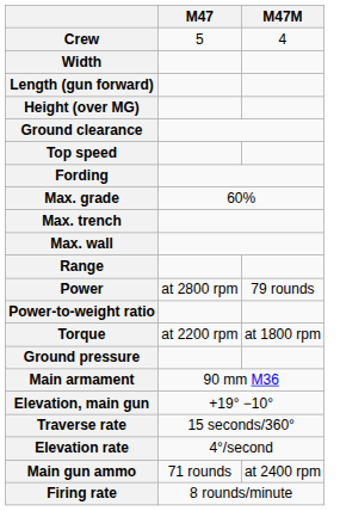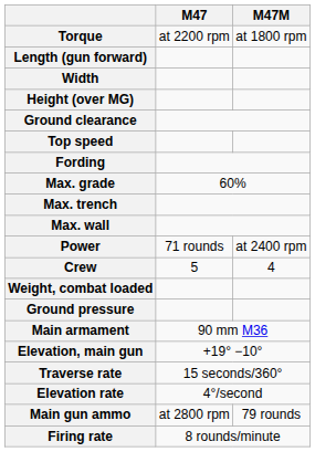 <table class="wikitable" style="text-align:center;">
 <tr>
 <th></th>
 <th>M47</th>
 <th>M47M</th>
 </tr>
 <tr>
-<th>Crew</th>
-<td>5</td>
-<td>4</td>
+<th>Torque</th>
+<td> at 2200 rpm</td>
+<td> at 1800 rpm</td>
 </tr>
 <tr>
-<th>Width</th>
+<th>Length (gun forward)</th>
 <td></td>
 <td></td>
 </tr>
 <tr>
-<th>Length (gun forward)</th>
+<th>Width</th>
 <td></td>
 <td></td>
 </tr>
 <tr>
 <th>Height (over MG)</th>
 <td></td>
 <td></td>
 </tr>
 <tr>
 <th>Ground clearance</th>
 <td colspan="2"></td>
 </tr>
 <tr>
 <th>Top speed</th>
 <td></td>
 <td></td>
 </tr>
 <tr>
 <th>Fording</th>
 <td colspan="2"></td>
 </tr>
 <tr>
 <th>Max. grade</th>
 <td colspan="2">60%</td>
 </tr>
 <tr>
 <th>Max. trench</th>
 <td colspan="2"></td>
 </tr>
 <tr>
 <th>Max. wall</th>
 <td colspan="2"></td>
 </tr>
 <tr>
-<th>Range</th>
+<th>Power</th>
+<td>71 rounds</td>
+<td> at 2400 rpm</td>
+</tr>
+<tr>
+<th>Crew</th>
+<td>5</td>
+<td>4</td>
+</tr>
+<tr>
+<th>Weight, combat loaded</th>
 <td></td>
 <td></td>
-</tr>
-<tr>
-<th>Power</th>
-<td> at 2800 rpm</td>
-<td>79 rounds</td>
-</tr>
-<tr>
-<th>Power-to-weight ratio</th>
-<td></td>
-<td></td>
-</tr>
-<tr>
-<th>Torque</th>
-<td> at 2200 rpm</td>
-<td> at 1800 rpm</td>
 </tr>
 <tr>
 <th>Ground pressure</th>
 <td></td>
 <td></td>
 </tr>
 <tr>
 <th>Main armament</th>
 <td colspan="2">90 mm <a href='#'>M36</a></td>
 </tr>
 <tr>
 <th>Elevation, main gun</th>
 <td colspan="2">+19° −10°</td>
 </tr>
 <tr>
 <th>Traverse rate</th>
 <td colspan="2">15 seconds/360°</td>
 </tr>
 <tr>
 <th>Elevation rate</th>
 <td colspan="2">4°/second</td>
 </tr>
 <tr>
 <th>Main gun ammo</th>
-<td>71 rounds</td>
-<td> at 2400 rpm</td>
+<td> at 2800 rpm</td>
+<td>79 rounds</td>
 </tr>
 <tr>
 <th>Firing rate</th>
 <td colspan="2">8 rounds/minute</td>
 </tr>
 </table>
